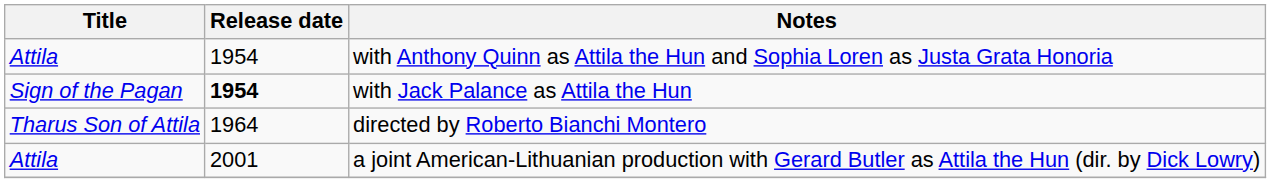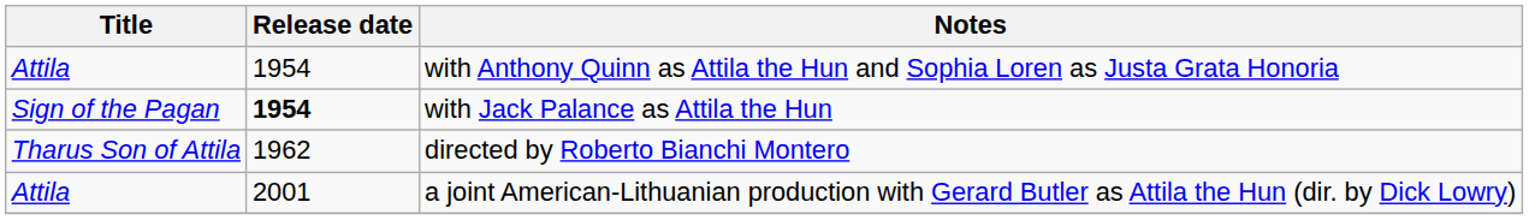 <table class="wikitable sortable">
 <tr>
 <th scope="col">Title</th>
 <th scope="col">Release date</th>
 <th scope="col" class="unsortable">Notes</th>
 </tr>
 <tr>
 <td><em><a href='#'>Attila</a></em></td>
 <td>1954</td>
 <td>with <a href='#'>Anthony Quinn</a> as <a href='#'>Attila the Hun</a> and <a href='#'>Sophia Loren</a> as <a href='#'>Justa Grata Honoria</a></td>
 </tr>
 <tr>
 <td><em><a href='#'>Sign of the Pagan</a></em></td>
 <td><strong>1954</strong></td>
 <td>with <a href='#'>Jack Palance</a> as <a href='#'>Attila the Hun</a></td>
 </tr>
 <tr>
 <td><em><a href='#'>Tharus Son of Attila</a></em></td>
-<td>1964</td>
+<td>1962</td>
 <td>directed  by <a href='#'>Roberto Bianchi Montero</a></td>
 </tr>
 <tr>
 <td><em><a href='#'>Attila</a></em></td>
 <td>2001</td>
 <td>a joint American-Lithuanian production with <a href='#'>Gerard Butler</a> as <a href='#'>Attila the Hun</a> (dir. by <a href='#'>Dick Lowry</a>)</td>
 </tr>
 <tr>
 </tr>
 </table>
